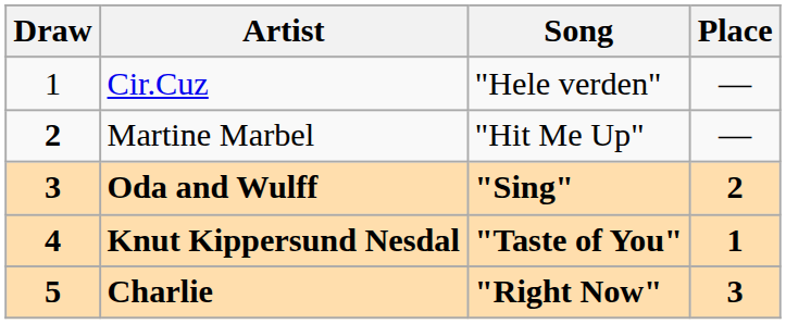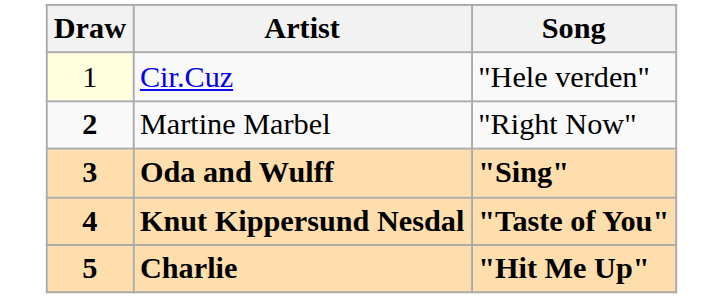 <table class="sortable wikitable" style="margin:1em auto 1em auto; text-align:center">
 <tr>
 <th>Draw</th>
 <th>Artist</th>
 <th>Song</th>
-<th>Place</th>
 </tr>
 <tr>
-<td>1</td>
+<td style="background: lightyellow;">1</td>
 <td align="left"><a href='#'>Cir.Cuz</a></td>
 <td align="left">"Hele verden"</td>
-<td data-sort-value="4">—</td>
 </tr>
 <tr>
 <td><strong>2</strong></td>
 <td align="left">Martine Marbel</td>
-<td align="left">"Hit Me Up"</td>
-<td data-sort-value="4">—</td>
+<td align="left">"Right Now"</td>
 </tr>
 <tr style="background:navajowhite; font-weight:bold;">
 <td>3</td>
 <td align="left">Oda and Wulff</td>
 <td align="left">"Sing"</td>
-<td>2</td>
 </tr>
 <tr style="background:navajowhite; font-weight:bold;">
 <td>4</td>
 <td align="left">Knut Kippersund Nesdal</td>
 <td align="left">"Taste of You"</td>
-<td>1</td>
 </tr>
 <tr style="background:navajowhite; font-weight:bold;">
 <td>5</td>
 <td align="left">Charlie</td>
-<td align="left">"Right Now"</td>
-<td>3</td>
+<td align="left">"Hit Me Up"</td>
 </tr>
 </table>
